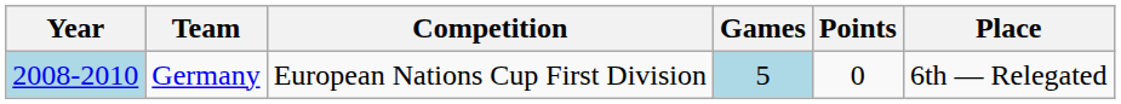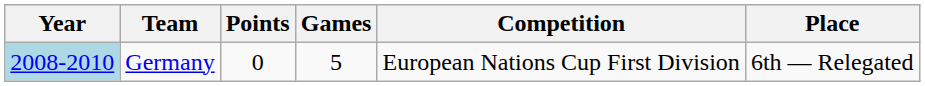 <table class="wikitable">
 <tr>
 <th>Year</th>
 <th>Team</th>
+<th>Points</th>
+<th>Games</th>
 <th>Competition</th>
-<th>Games</th>
-<th>Points</th>
 <th>Place</th>
 </tr>
 <tr align="center">
 <td style="background: lightblue;"><a href='#'>2008-2010</a></td>
 <td><a href='#'>Germany</a></td>
+<td>0</td>
+<td>5</td>
 <td>European Nations Cup First Division</td>
-<td style="background: lightblue;">5</td>
-<td>0</td>
 <td>6th — Relegated</td>
 </tr>
 </table>
